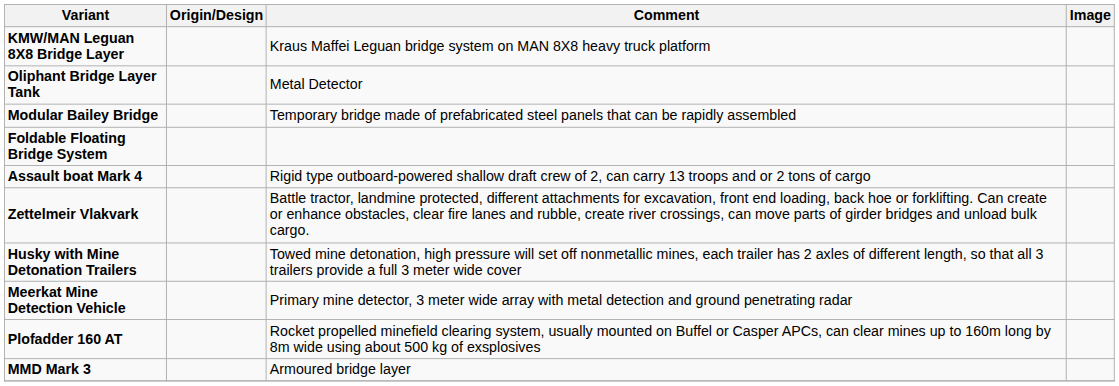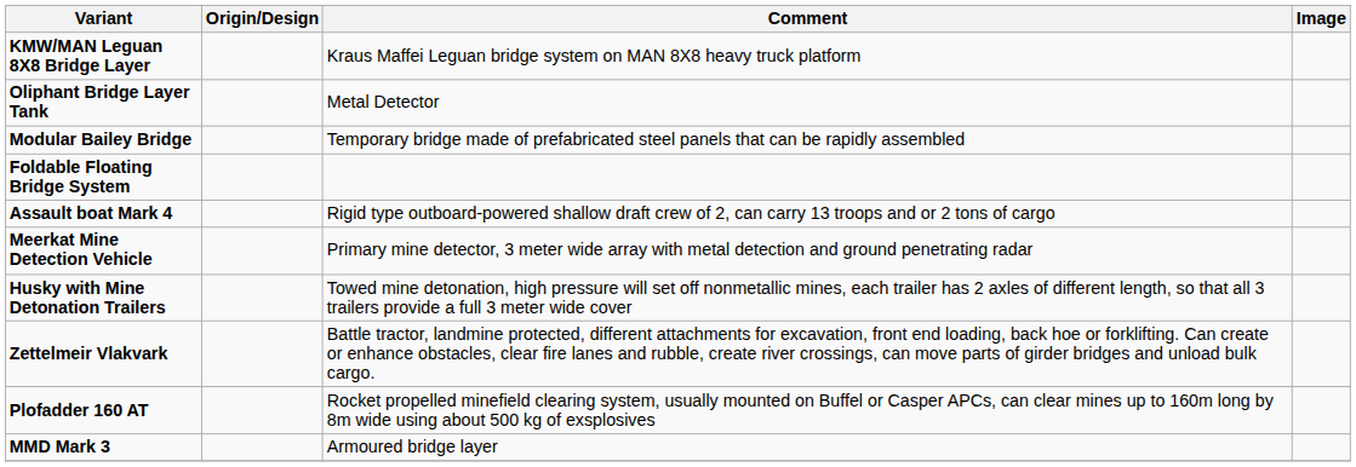 <table class="wikitable sortable">
 <tr>
 <th>Variant</th>
 <th>Origin/Design</th>
 <th>Comment</th>
 <th>Image</th>
 </tr>
 <tr>
 <td><strong>KMW/MAN Leguan 8X8 Bridge Layer</strong></td>
 <td></td>
 <td>Kraus Maffei Leguan bridge system on MAN 8X8 heavy truck platform</td>
 <td></td>
 </tr>
 <tr>
 <td><strong>Oliphant Bridge Layer Tank</strong></td>
 <td></td>
 <td>Metal Detector</td>
 <td></td>
 </tr>
 <tr>
 <td><strong>Modular Bailey Bridge</strong></td>
 <td> </td>
 <td>Temporary bridge made of prefabricated steel panels that can be rapidly assembled</td>
 <td></td>
 </tr>
 <tr>
 <td><strong>Foldable Floating Bridge System</strong></td>
 <td></td>
 <td></td>
 <td></td>
 </tr>
 <tr>
 <td><strong>Assault boat Mark 4</strong></td>
 <td></td>
 <td>Rigid type outboard-powered shallow draft crew of 2, can carry 13 troops and or 2 tons of cargo</td>
 <td></td>
 </tr>
 <tr>
-<td><strong>Zettelmeir Vlakvark</strong></td>
+<td><strong>Meerkat Mine Detection Vehicle</strong></td>
 <td></td>
-<td>Battle tractor, landmine protected, different attachments for excavation, front end loading, back hoe or forklifting. Can create or enhance obstacles, clear fire lanes and rubble, create river crossings, can move parts of girder bridges and unload bulk cargo.</td>
+<td>Primary mine detector, 3 meter wide array with metal detection and ground penetrating radar</td>
 <td></td>
 </tr>
 <tr>
 <td><strong>Husky with Mine Detonation Trailers</strong></td>
 <td></td>
 <td>Towed mine detonation, high pressure will set off nonmetallic mines, each trailer has 2 axles of different length, so that all 3 trailers provide a full 3 meter wide cover</td>
 <td></td>
 </tr>
 <tr>
-<td><strong>Meerkat Mine Detection Vehicle</strong></td>
+<td><strong>Zettelmeir Vlakvark</strong></td>
 <td></td>
-<td>Primary mine detector, 3 meter wide array with metal detection and ground penetrating radar</td>
+<td>Battle tractor, landmine protected, different attachments for excavation, front end loading, back hoe or forklifting. Can create or enhance obstacles, clear fire lanes and rubble, create river crossings, can move parts of girder bridges and unload bulk cargo.</td>
 <td></td>
 </tr>
 <tr>
 <td><strong>Plofadder 160 AT</strong></td>
 <td></td>
 <td>Rocket propelled minefield clearing system, usually mounted on Buffel or Casper APCs, can clear mines up to 160m long by 8m wide using about 500 kg of exsplosives</td>
 <td></td>
 </tr>
 <tr>
 <td><strong>MMD Mark 3</strong></td>
 <td></td>
 <td>Armoured bridge layer</td>
 <td></td>
 </tr>
 <tr>
 </tr>
 </table>
